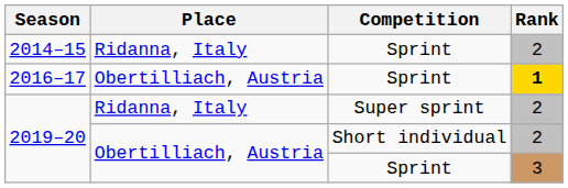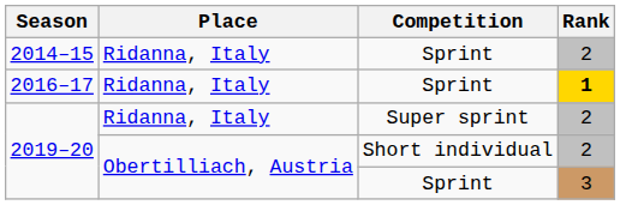 <table class="wikitable sortable" style="text-align: center;">
 <tr>
 <th>Season</th>
 <th>Place</th>
 <th>Competition</th>
 <th>Rank</th>
 </tr>
 <tr>
 <td><a href='#'>2014–15</a></td>
 <td style="text-align: left;"> <a href='#'>Ridanna</a>, <a href='#'>Italy</a></td>
 <td>Sprint</td>
 <td bgcolor=silver>2</td>
 </tr>
 <tr>
 <td><a href='#'>2016–17</a></td>
-<td style="text-align: left;"> <a href='#'>Obertilliach</a>, <a href='#'>Austria</a></td>
+<td style="text-align: left;"> <a href='#'>Ridanna</a>, <a href='#'>Italy</a></td>
 <td>Sprint</td>
 <td bgcolor=gold><strong>1</strong></td>
 </tr>
 <tr>
 <td rowspan="3"><a href='#'>2019–20</a></td>
 <td style="text-align: left;"> <a href='#'>Ridanna</a>, <a href='#'>Italy</a></td>
 <td>Super sprint</td>
 <td bgcolor=silver>2</td>
 </tr>
 <tr>
 <td rowspan="2" style="text-align: left;"> <a href='#'>Obertilliach</a>, <a href='#'>Austria</a></td>
 <td>Short individual</td>
 <td bgcolor=silver>2</td>
 </tr>
 <tr>
 <td>Sprint</td>
 <td bgcolor="cc9966">3</td>
 </tr>
 </table>
